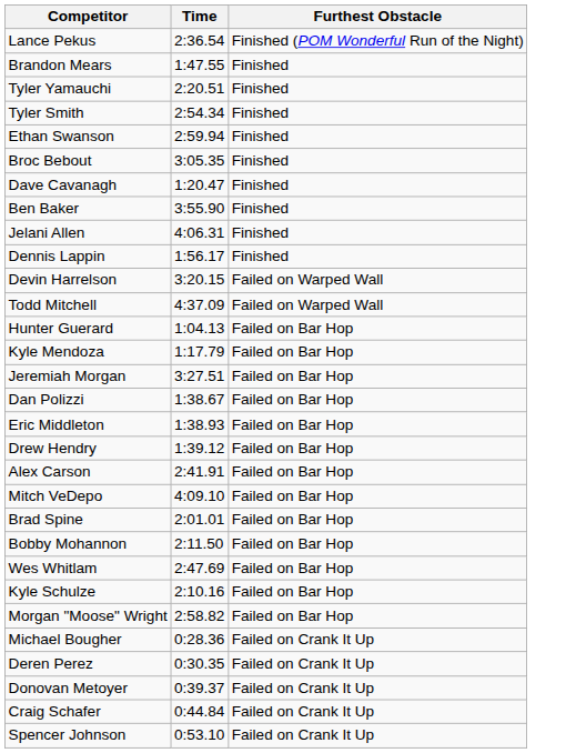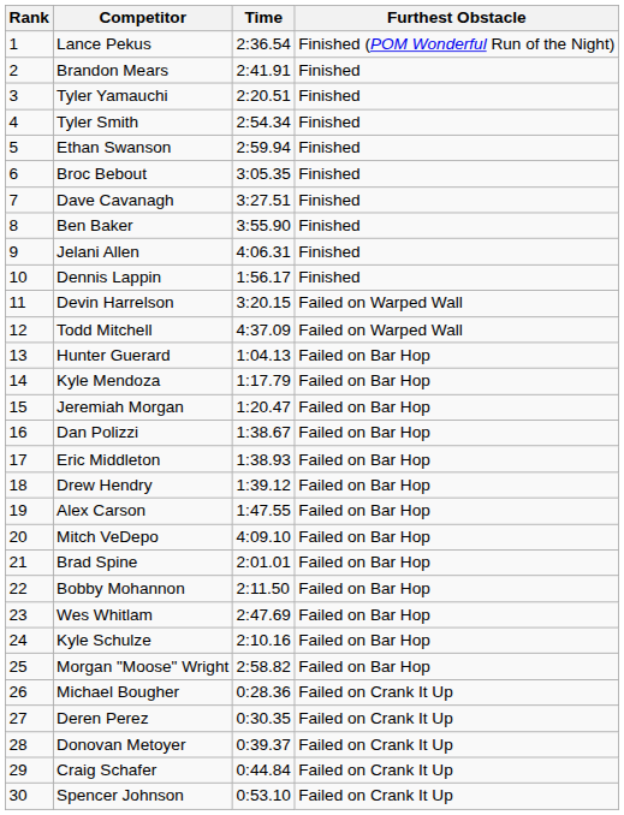 <table class="wikitable sortable mw-collapsible">
 <tr>
+<th>Rank</th>
 <th>Competitor</th>
 <th>Time</th>
 <th>Furthest Obstacle</th>
 </tr>
 <tr>
+<td>1</td>
 <td>Lance Pekus</td>
 <td>2:36.54</td>
 <td>Finished (<em><a href='#'>POM Wonderful</a></em> Run of the Night)</td>
 </tr>
 <tr>
+<td>2</td>
 <td>Brandon Mears</td>
-<td>1:47.55</td>
+<td>2:41.91</td>
 <td>Finished</td>
 </tr>
 <tr>
+<td>3</td>
 <td>Tyler Yamauchi</td>
 <td>2:20.51</td>
 <td>Finished</td>
 </tr>
 <tr>
+<td>4</td>
 <td>Tyler Smith</td>
 <td>2:54.34</td>
 <td>Finished</td>
 </tr>
 <tr>
+<td>5</td>
 <td>Ethan Swanson</td>
 <td>2:59.94</td>
 <td>Finished</td>
 </tr>
 <tr>
+<td>6</td>
 <td>Broc Bebout</td>
 <td>3:05.35</td>
 <td>Finished</td>
 </tr>
 <tr>
+<td>7</td>
 <td>Dave Cavanagh</td>
-<td>1:20.47</td>
+<td>3:27.51</td>
 <td>Finished</td>
 </tr>
 <tr>
+<td>8</td>
 <td>Ben Baker</td>
 <td>3:55.90</td>
 <td>Finished</td>
 </tr>
 <tr>
+<td>9</td>
 <td>Jelani Allen</td>
 <td>4:06.31</td>
 <td>Finished</td>
 </tr>
 <tr>
+<td>10</td>
 <td>Dennis Lappin</td>
 <td>1:56.17</td>
 <td>Finished</td>
 </tr>
 <tr>
+<td>11</td>
 <td>Devin Harrelson</td>
 <td>3:20.15</td>
 <td>Failed on Warped Wall</td>
 </tr>
 <tr>
+<td>12</td>
 <td>Todd Mitchell</td>
 <td>4:37.09</td>
 <td>Failed on Warped Wall</td>
 </tr>
 <tr>
+<td>13</td>
 <td>Hunter Guerard</td>
 <td>1:04.13</td>
 <td>Failed on Bar Hop</td>
 </tr>
 <tr>
+<td>14</td>
 <td>Kyle Mendoza</td>
 <td>1:17.79</td>
 <td>Failed on Bar Hop</td>
 </tr>
 <tr>
+<td>15</td>
 <td>Jeremiah Morgan</td>
-<td>3:27.51</td>
+<td>1:20.47</td>
 <td>Failed on Bar Hop</td>
 </tr>
 <tr>
+<td>16</td>
 <td>Dan Polizzi</td>
 <td>1:38.67</td>
 <td>Failed on Bar Hop</td>
 </tr>
 <tr>
+<td>17</td>
 <td>Eric Middleton</td>
 <td>1:38.93</td>
 <td>Failed on Bar Hop</td>
 </tr>
 <tr>
+<td>18</td>
 <td>Drew Hendry</td>
 <td>1:39.12</td>
 <td>Failed on Bar Hop</td>
 </tr>
 <tr>
+<td>19</td>
 <td>Alex Carson</td>
-<td>2:41.91</td>
+<td>1:47.55</td>
 <td>Failed on Bar Hop</td>
 </tr>
 <tr>
+<td>20</td>
 <td>Mitch VeDepo</td>
 <td>4:09.10</td>
 <td>Failed on Bar Hop</td>
 </tr>
 <tr>
+<td>21</td>
 <td>Brad Spine</td>
 <td>2:01.01</td>
 <td>Failed on Bar Hop</td>
 </tr>
 <tr>
+<td>22</td>
 <td>Bobby Mohannon</td>
 <td>2:11.50</td>
 <td>Failed on Bar Hop</td>
 </tr>
 <tr>
+<td>23</td>
 <td>Wes Whitlam</td>
 <td>2:47.69</td>
 <td>Failed on Bar Hop</td>
 </tr>
 <tr>
+<td>24</td>
 <td>Kyle Schulze</td>
 <td>2:10.16</td>
 <td>Failed on Bar Hop</td>
 </tr>
 <tr>
+<td>25</td>
 <td>Morgan "Moose" Wright</td>
 <td>2:58.82</td>
 <td>Failed on Bar Hop</td>
 </tr>
 <tr>
+<td>26</td>
 <td>Michael Bougher</td>
 <td>0:28.36</td>
 <td>Failed on Crank It Up</td>
 </tr>
 <tr>
+<td>27</td>
 <td>Deren Perez</td>
 <td>0:30.35</td>
 <td>Failed on Crank It Up</td>
 </tr>
 <tr>
+<td>28</td>
 <td>Donovan Metoyer</td>
 <td>0:39.37</td>
 <td>Failed on Crank It Up</td>
 </tr>
 <tr>
+<td>29</td>
 <td>Craig Schafer</td>
 <td>0:44.84</td>
 <td>Failed on Crank It Up</td>
 </tr>
 <tr>
+<td>30</td>
 <td>Spencer Johnson</td>
 <td>0:53.10</td>
 <td>Failed on Crank It Up</td>
 </tr>
 </table>
